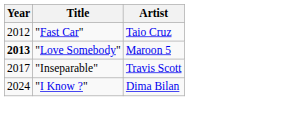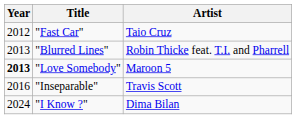 <table class="wikitable sortable">
 <tr>
 <th scope="col">Year</th>
 <th scope="col">Title</th>
 <th scope="col">Artist</th>
 </tr>
 <tr>
 <td scope="row">2012</td>
 <td>"<a href='#'>Fast Car</a>"</td>
 <td><a href='#'>Taio Cruz</a></td>
 </tr>
 <tr>
+<td scope="row">2013</td>
+<td>"<a href='#'>Blurred Lines</a>"</td>
+<td><a href='#'>Robin Thicke</a> feat. <a href='#'>T.I.</a> and <a href='#'>Pharrell</a></td>
+</tr>
+<tr>
 <td scope="row"><strong>2013</strong></td>
 <td>"<a href='#'>Love Somebody</a>"</td>
 <td><a href='#'>Maroon 5</a></td>
 </tr>
 <tr>
-<td scope="row">2017</td>
+<td scope="row">2016</td>
 <td>"Inseparable"</td>
 <td><a href='#'>Travis Scott</a></td>
 </tr>
 <tr>
 <td scope="row">2024</td>
 <td>"<a href='#'>I Know ?</a>"</td>
 <td><a href='#'>Dima Bilan</a></td>
 </tr>
 </table>
